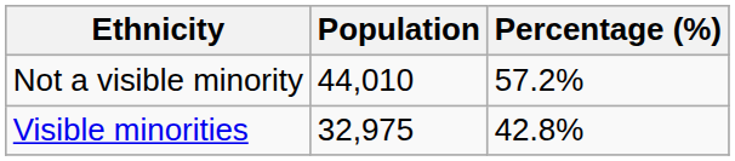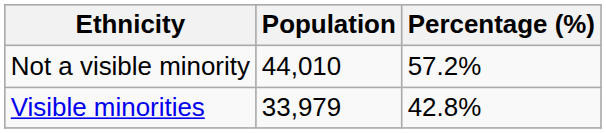 <table class="wikitable">
 <tr>
 <th>Ethnicity</th>
 <th>Population</th>
 <th>Percentage (%)</th>
 </tr>
 <tr>
 <td>Not a visible minority</td>
 <td>44,010</td>
 <td>57.2%</td>
 </tr>
 <tr>
 <td><a href='#'>Visible minorities</a></td>
-<td>32,975</td>
+<td>33,979</td>
 <td>42.8%</td>
 </tr>
 </table>
